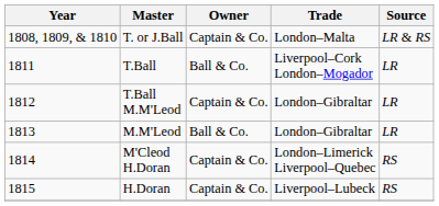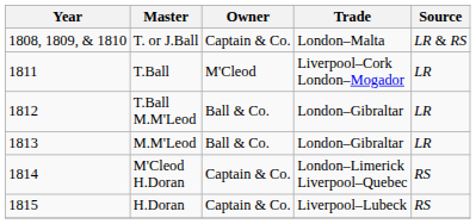 <table class=" wikitable">
 <tr>
 <th>Year</th>
 <th>Master</th>
 <th>Owner</th>
 <th>Trade</th>
 <th>Source</th>
 </tr>
 <tr>
 <td>1808, 1809, & 1810</td>
 <td>T. or J.Ball</td>
 <td>Captain & Co.</td>
 <td>London–Malta</td>
 <td><em>LR</em> & <em>RS</em></td>
 </tr>
 <tr>
 <td>1811</td>
 <td>T.Ball</td>
-<td>Ball & Co.</td>
+<td>M'Cleod</td>
 <td>Liverpool–Cork<br>London–<a href='#'>Mogador</a></td>
 <td><em>LR</em></td>
 </tr>
 <tr>
 <td>1812</td>
 <td>T.Ball<br>M.M'Leod</td>
-<td>Captain & Co.</td>
+<td>Ball & Co.</td>
 <td>London–Gibraltar</td>
 <td><em>LR</em></td>
 </tr>
 <tr>
 <td>1813</td>
 <td>M.M'Leod</td>
 <td>Ball & Co.</td>
 <td>London–Gibraltar</td>
 <td><em>LR</em></td>
 </tr>
 <tr>
 <td>1814</td>
 <td>M'Cleod<br>H.Doran</td>
 <td>Captain & Co.</td>
 <td>London–Limerick<br>Liverpool–Quebec</td>
 <td><em>RS</em></td>
 </tr>
 <tr>
 <td>1815</td>
 <td>H.Doran</td>
 <td>Captain & Co.</td>
 <td>Liverpool–Lubeck</td>
 <td><em>RS</em></td>
 </tr>
 <tr>
 </tr>
 </table>
